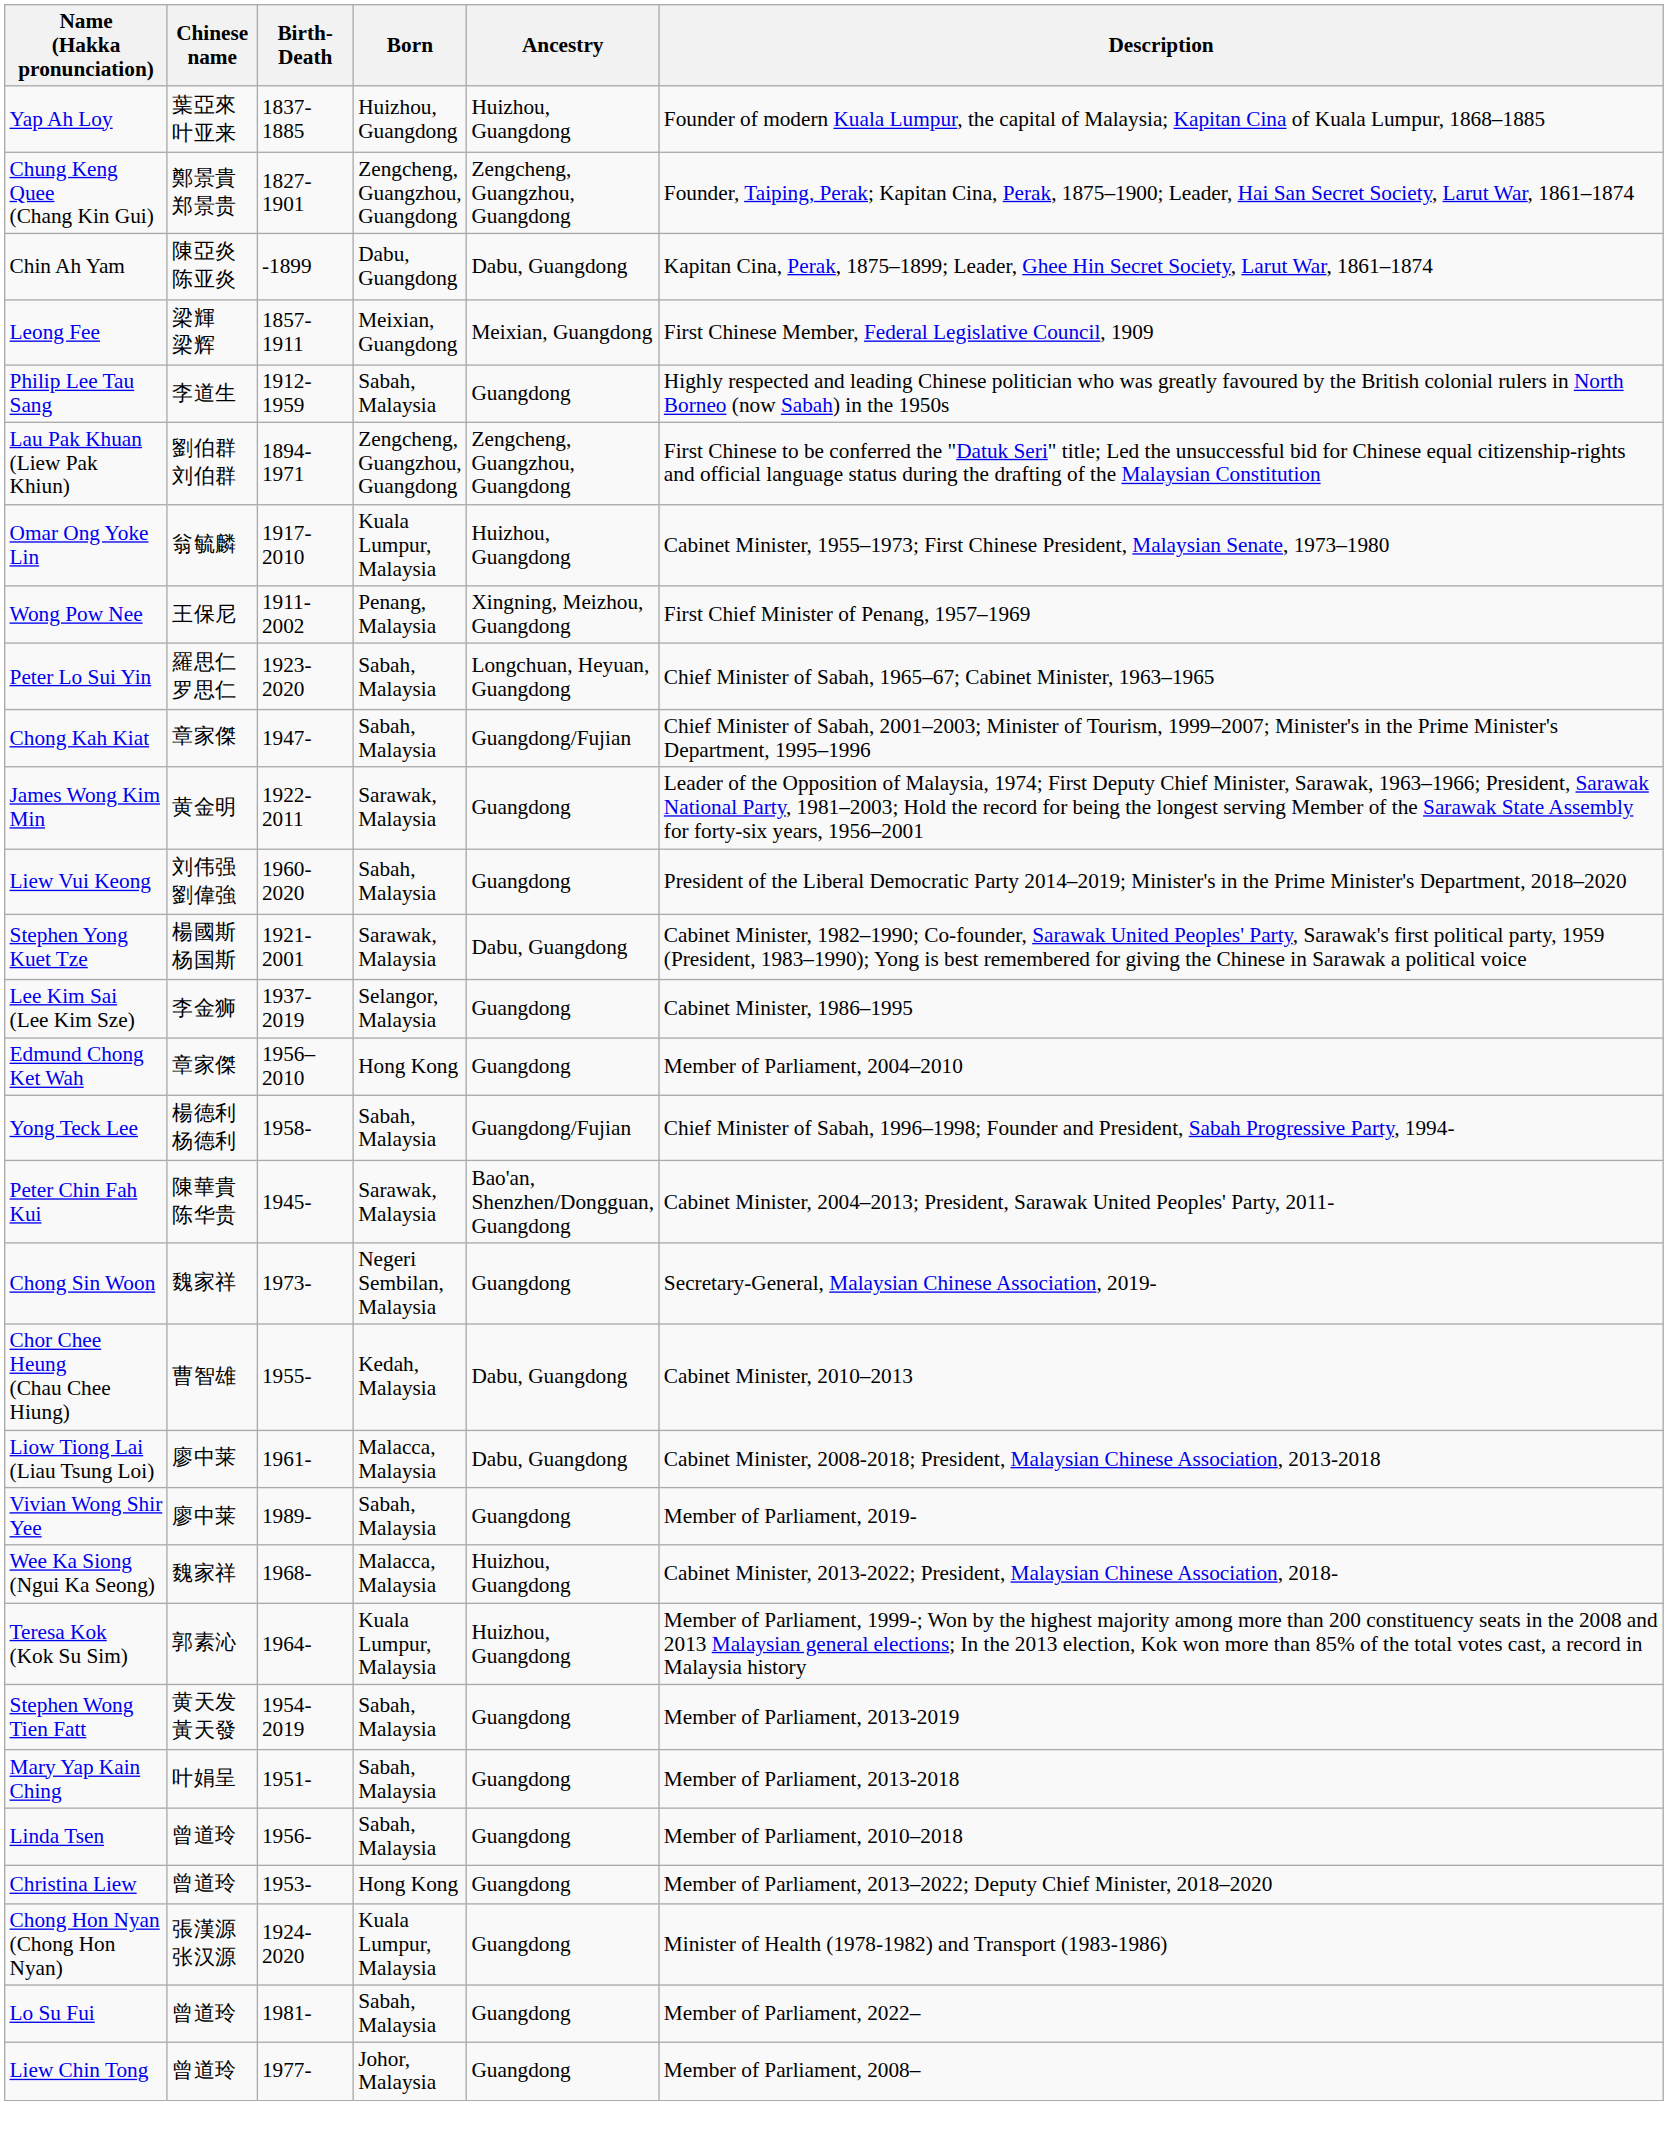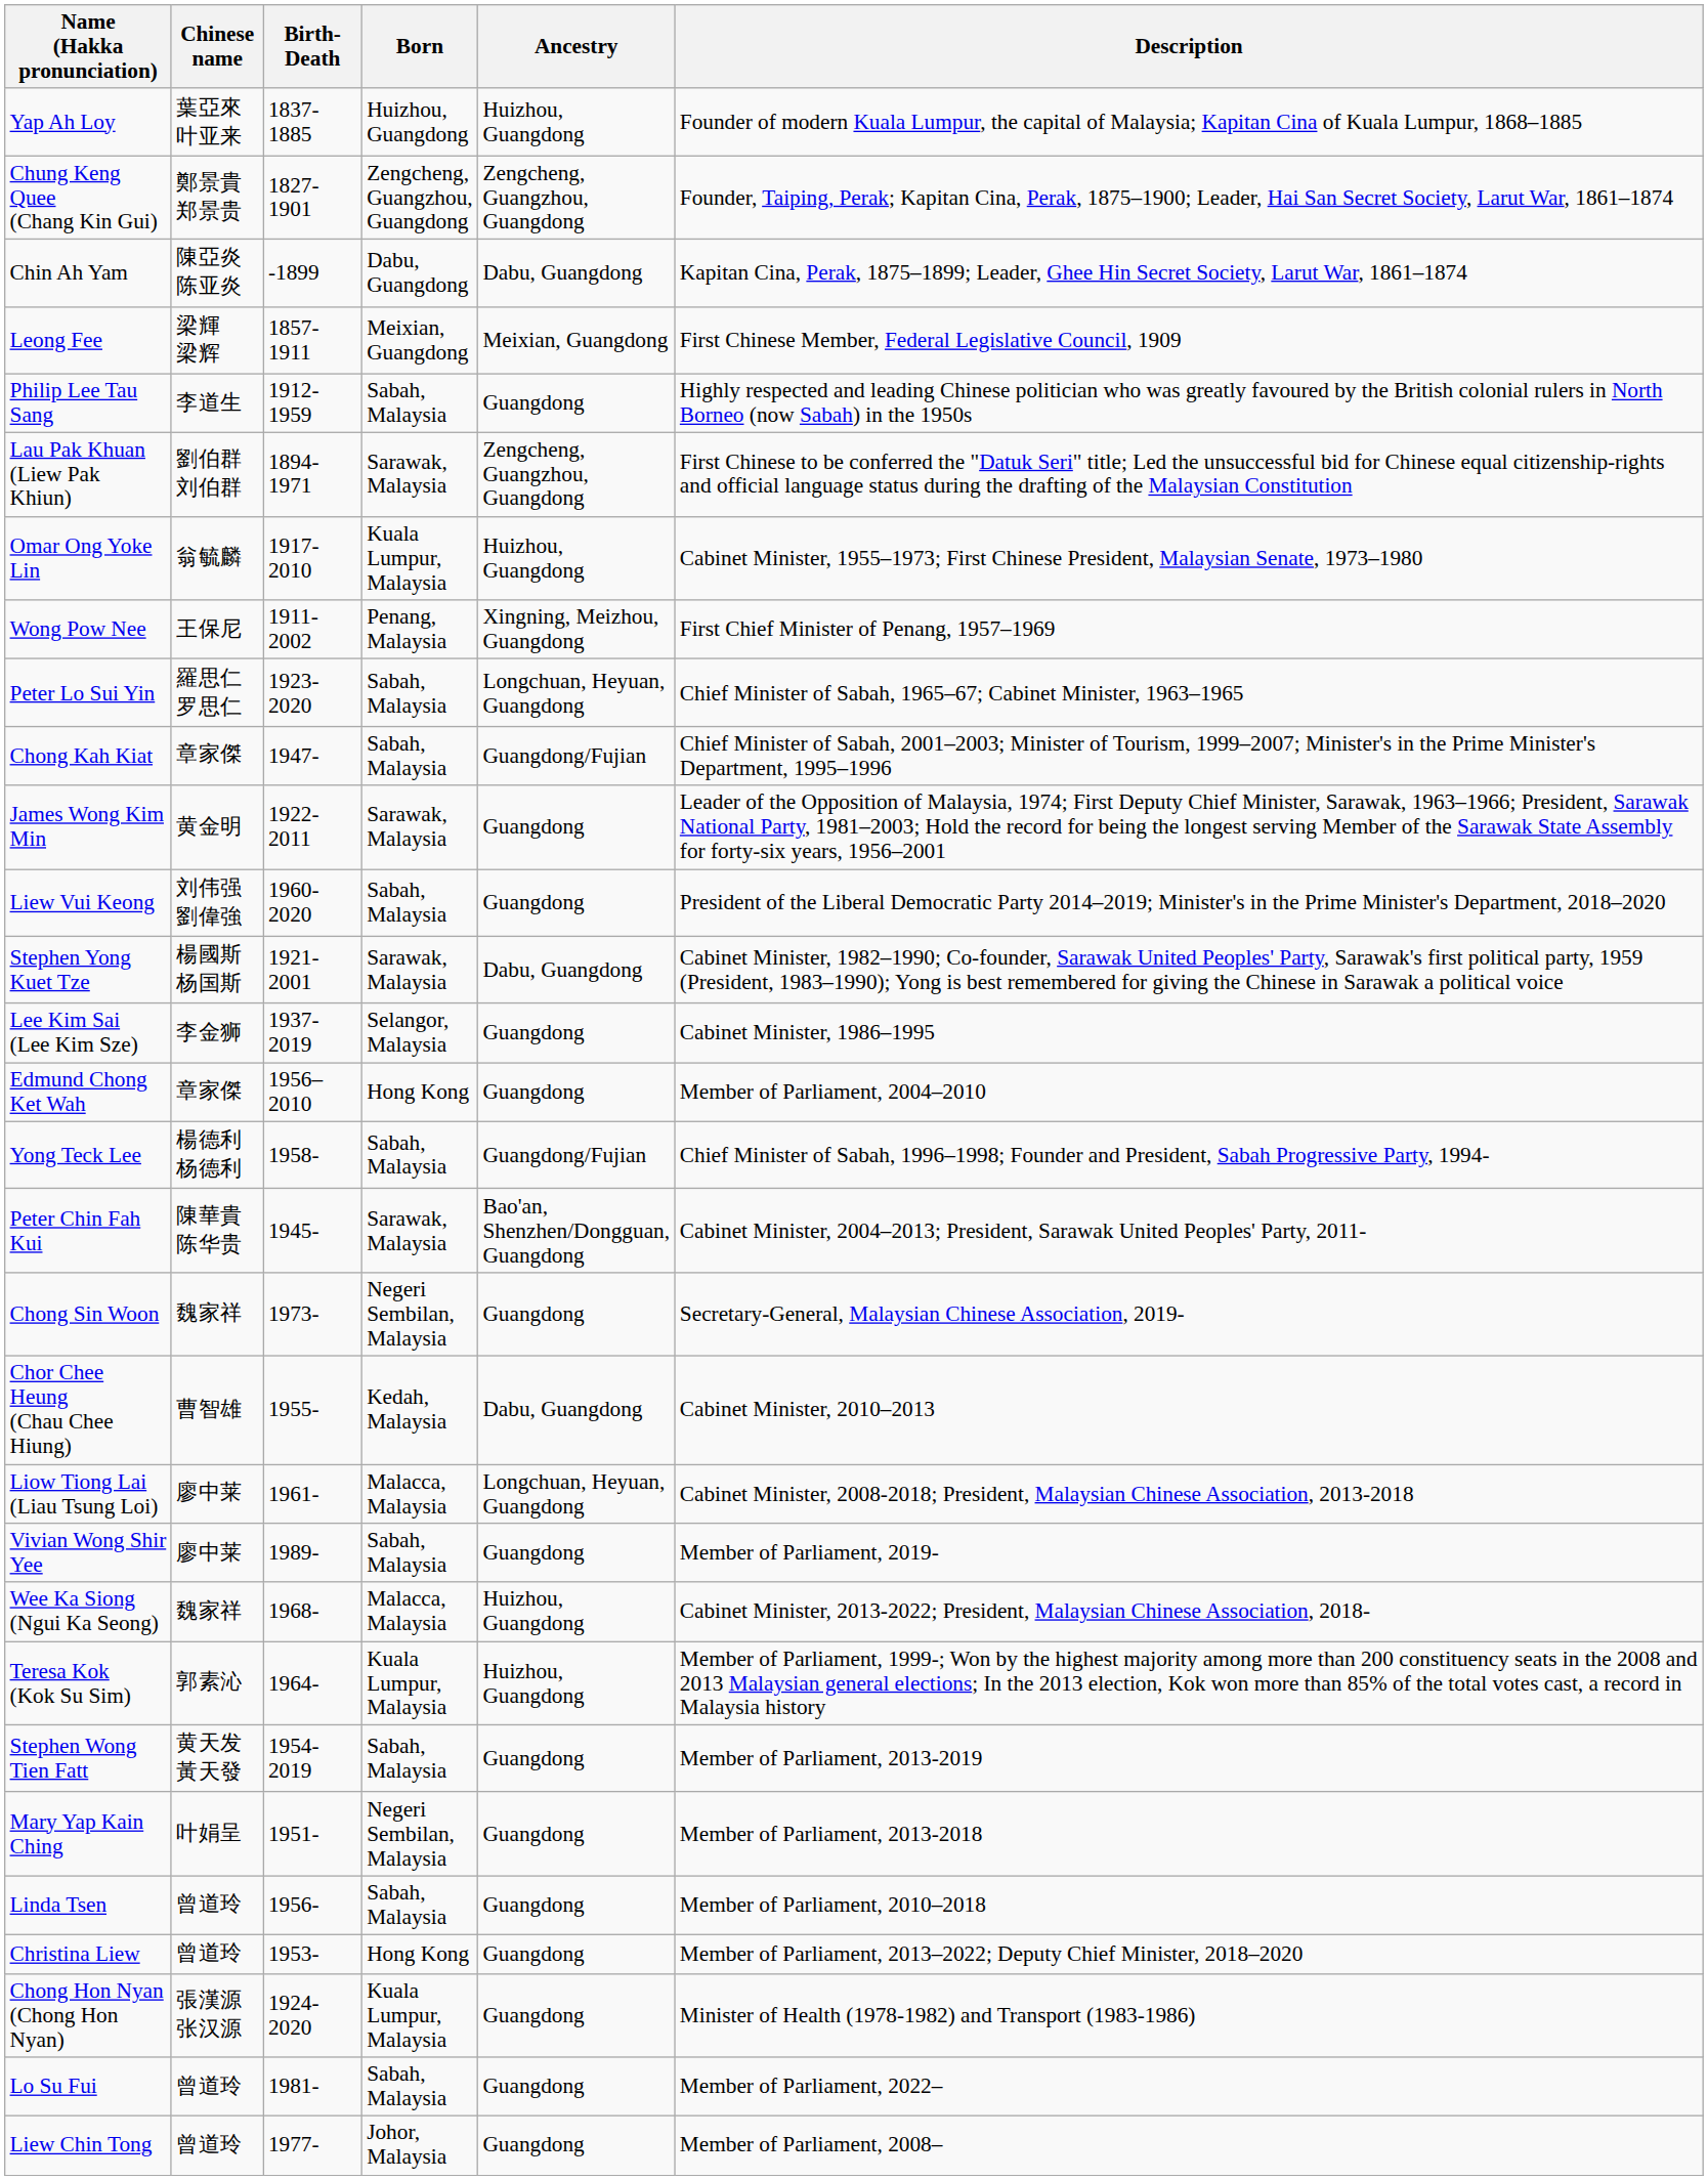 <table class="wikitable">
 <tr>
 <th width="115">Name<br>(Hakka pronunciation)</th>
 <th width="60">Chinese name</th>
 <th width="65">Birth-Death</th>
 <th width="75">Born</th>
 <th width="75">Ancestry</th>
 <th>Description</th>
 </tr>
 <tr>
 <td><a href='#'>Yap Ah Loy</a></td>
 <td>葉亞來<br>叶亚来</td>
 <td>1837-1885</td>
 <td>Huizhou, Guangdong</td>
 <td>Huizhou, Guangdong</td>
 <td>Founder of modern <a href='#'>Kuala Lumpur</a>, the capital of Malaysia; <a href='#'>Kapitan Cina</a> of Kuala Lumpur, 1868–1885</td>
 </tr>
 <tr>
 <td><a href='#'>Chung Keng Quee</a><br>(Chang Kin Gui)</td>
 <td>鄭景貴<br>郑景贵</td>
 <td>1827-1901</td>
 <td>Zengcheng, Guangzhou, Guangdong</td>
 <td>Zengcheng, Guangzhou, Guangdong</td>
 <td>Founder, <a href='#'>Taiping, Perak</a>; Kapitan Cina, <a href='#'>Perak</a>, 1875–1900; Leader, <a href='#'>Hai San Secret Society</a>, <a href='#'>Larut War</a>, 1861–1874</td>
 </tr>
 <tr>
 <td>Chin Ah Yam</td>
 <td>陳亞炎<br>陈亚炎</td>
 <td>-1899</td>
 <td>Dabu, Guangdong</td>
 <td>Dabu, Guangdong</td>
 <td>Kapitan Cina, <a href='#'>Perak</a>, 1875–1899; Leader, <a href='#'>Ghee Hin Secret Society</a>, <a href='#'>Larut War</a>, 1861–1874</td>
 </tr>
 <tr>
 <td><a href='#'>Leong Fee</a></td>
 <td>梁輝<br>梁辉</td>
 <td>1857-1911</td>
 <td>Meixian, Guangdong</td>
 <td>Meixian, Guangdong</td>
 <td>First Chinese Member, <a href='#'>Federal Legislative Council</a>, 1909</td>
 </tr>
 <tr>
 <td><a href='#'>Philip Lee Tau Sang</a></td>
 <td>李道生</td>
 <td>1912-1959</td>
 <td>Sabah, Malaysia</td>
 <td>Guangdong</td>
 <td>Highly respected and leading Chinese politician who was greatly favoured by the British colonial rulers in <a href='#'>North Borneo</a> (now <a href='#'>Sabah</a>) in the 1950s</td>
 </tr>
 <tr>
 <td><a href='#'>Lau Pak Khuan</a><br>(Liew Pak Khiun)</td>
 <td>劉伯群<br>刘伯群</td>
 <td>1894-1971</td>
-<td>Zengcheng, Guangzhou, Guangdong</td>
+<td>Sarawak, Malaysia</td>
 <td>Zengcheng, Guangzhou, Guangdong</td>
 <td>First Chinese to be conferred the "<a href='#'>Datuk Seri</a>" title; Led the unsuccessful bid for Chinese equal citizenship-rights and official language status during the drafting of the <a href='#'>Malaysian Constitution</a></td>
 </tr>
 <tr>
 <td><a href='#'>Omar Ong Yoke Lin</a></td>
 <td>翁毓麟</td>
 <td>1917-2010</td>
 <td>Kuala Lumpur, Malaysia</td>
 <td>Huizhou, Guangdong</td>
 <td>Cabinet Minister, 1955–1973; First Chinese President, <a href='#'>Malaysian Senate</a>, 1973–1980</td>
 </tr>
 <tr>
 <td><a href='#'>Wong Pow Nee</a></td>
 <td>王保尼</td>
 <td>1911-2002</td>
 <td>Penang, Malaysia</td>
 <td>Xingning, Meizhou, Guangdong</td>
 <td>First Chief Minister of Penang, 1957–1969</td>
 </tr>
 <tr>
 <td><a href='#'>Peter Lo Sui Yin</a></td>
 <td>羅思仁<br>罗思仁</td>
 <td>1923-2020</td>
 <td>Sabah, Malaysia</td>
 <td>Longchuan, Heyuan, Guangdong</td>
 <td>Chief Minister of Sabah, 1965–67; Cabinet Minister, 1963–1965</td>
 </tr>
 <tr>
 <td><a href='#'>Chong Kah Kiat</a></td>
 <td>章家傑</td>
 <td>1947-</td>
 <td>Sabah, Malaysia</td>
 <td>Guangdong/Fujian</td>
 <td>Chief Minister of Sabah, 2001–2003; Minister of Tourism, 1999–2007; Minister's in the Prime Minister's Department, 1995–1996</td>
 </tr>
 <tr>
 <td><a href='#'>James Wong Kim Min</a></td>
 <td>黄金明</td>
 <td>1922-2011</td>
 <td>Sarawak, Malaysia</td>
 <td>Guangdong</td>
 <td>Leader of the Opposition of Malaysia, 1974; First Deputy Chief Minister, Sarawak, 1963–1966; President, <a href='#'>Sarawak National Party</a>, 1981–2003; Hold the record for being the longest serving Member of the <a href='#'>Sarawak State Assembly</a> for forty-six years, 1956–2001</td>
 </tr>
 <tr>
 <td><a href='#'>Liew Vui Keong</a></td>
 <td>刘伟强<br>劉偉強</td>
 <td>1960-2020</td>
 <td>Sabah, Malaysia</td>
 <td>Guangdong</td>
 <td>President of the Liberal Democratic Party 2014–2019; Minister's in the Prime Minister's Department, 2018–2020</td>
 </tr>
 <tr>
 <td><a href='#'>Stephen Yong Kuet Tze</a></td>
 <td>楊國斯<br>杨国斯</td>
 <td>1921-2001</td>
 <td>Sarawak, Malaysia</td>
 <td>Dabu, Guangdong</td>
 <td>Cabinet Minister, 1982–1990; Co-founder, <a href='#'>Sarawak United Peoples' Party</a>, Sarawak's first political party, 1959 (President, 1983–1990); Yong is best remembered for giving the Chinese in Sarawak a political voice</td>
 </tr>
 <tr>
 <td><a href='#'>Lee Kim Sai</a> <br>(Lee Kim Sze)</td>
 <td>李金狮</td>
 <td>1937-2019</td>
 <td>Selangor, Malaysia</td>
 <td>Guangdong</td>
 <td>Cabinet Minister, 1986–1995</td>
 </tr>
 <tr>
 <td><a href='#'>Edmund Chong Ket Wah</a></td>
 <td>章家傑</td>
 <td>1956–2010</td>
 <td>Hong Kong</td>
 <td>Guangdong</td>
 <td>Member of Parliament, 2004–2010</td>
 </tr>
 <tr>
 <td><a href='#'>Yong Teck Lee</a></td>
 <td>楊德利<br>杨德利</td>
 <td>1958-</td>
 <td>Sabah, Malaysia</td>
 <td>Guangdong/Fujian</td>
 <td>Chief Minister of Sabah, 1996–1998; Founder and President, <a href='#'>Sabah Progressive Party</a>, 1994-</td>
 </tr>
 <tr>
 <td><a href='#'>Peter Chin Fah Kui</a></td>
 <td>陳華貴<br>陈华贵</td>
 <td>1945-</td>
 <td>Sarawak, Malaysia</td>
 <td>Bao'an, Shenzhen/Dongguan, Guangdong</td>
 <td>Cabinet Minister, 2004–2013; President, Sarawak United Peoples' Party, 2011-</td>
 </tr>
 <tr>
 <td><a href='#'>Chong Sin Woon</a></td>
 <td>魏家祥</td>
 <td>1973-</td>
 <td>Negeri Sembilan, Malaysia</td>
 <td>Guangdong</td>
 <td>Secretary-General, <a href='#'>Malaysian Chinese Association</a>, 2019-</td>
 </tr>
 <tr>
 <td><a href='#'>Chor Chee Heung</a><br>(Chau Chee Hiung)</td>
 <td>曹智雄</td>
 <td>1955-</td>
 <td>Kedah, Malaysia</td>
 <td>Dabu, Guangdong</td>
 <td>Cabinet Minister, 2010–2013</td>
 </tr>
 <tr>
 <td><a href='#'>Liow Tiong Lai</a><br>(Liau Tsung Loi)</td>
 <td>廖中莱</td>
 <td>1961-</td>
 <td>Malacca, Malaysia</td>
-<td>Dabu, Guangdong</td>
+<td>Longchuan, Heyuan, Guangdong</td>
 <td>Cabinet Minister, 2008-2018; President, <a href='#'>Malaysian Chinese Association</a>, 2013-2018</td>
 </tr>
 <tr>
 <td><a href='#'>Vivian Wong Shir Yee</a></td>
 <td>廖中莱</td>
 <td>1989-</td>
 <td>Sabah, Malaysia</td>
 <td>Guangdong</td>
 <td>Member of Parliament, 2019-</td>
 </tr>
 <tr>
 <td><a href='#'>Wee Ka Siong</a><br>(Ngui Ka Seong)</td>
 <td>魏家祥</td>
 <td>1968-</td>
 <td>Malacca, Malaysia</td>
 <td>Huizhou, Guangdong</td>
 <td>Cabinet Minister, 2013-2022; President, <a href='#'>Malaysian Chinese Association</a>, 2018-</td>
 </tr>
 <tr>
 <td><a href='#'>Teresa Kok</a><br>(Kok Su Sim)</td>
 <td>郭素沁</td>
 <td>1964-</td>
 <td>Kuala Lumpur, Malaysia</td>
 <td>Huizhou, Guangdong</td>
 <td>Member of Parliament, 1999-; Won by the highest majority among more than 200 constituency seats in the 2008 and 2013 <a href='#'>Malaysian general elections</a>; In the 2013 election, Kok won more than 85% of the total votes cast, a record in Malaysia history</td>
 </tr>
 <tr>
 <td><a href='#'>Stephen Wong Tien Fatt</a></td>
 <td>黄天发<br>黃天發</td>
 <td>1954-2019</td>
 <td>Sabah, Malaysia</td>
 <td>Guangdong</td>
 <td>Member of Parliament, 2013-2019</td>
 </tr>
 <tr>
 <td><a href='#'>Mary Yap Kain Ching</a></td>
 <td>叶娟呈</td>
 <td>1951-</td>
-<td>Sabah, Malaysia</td>
+<td>Negeri Sembilan, Malaysia</td>
 <td>Guangdong</td>
 <td>Member of Parliament, 2013-2018</td>
 </tr>
 <tr>
 <td><a href='#'>Linda Tsen</a></td>
 <td>曾道玲</td>
 <td>1956-</td>
 <td>Sabah, Malaysia</td>
 <td>Guangdong</td>
 <td>Member of Parliament, 2010–2018</td>
 </tr>
 <tr>
 <td><a href='#'>Christina Liew</a></td>
 <td>曾道玲</td>
 <td>1953-</td>
 <td>Hong Kong</td>
 <td>Guangdong</td>
 <td>Member of Parliament, 2013–2022; Deputy Chief Minister, 2018–2020</td>
 </tr>
 <tr>
 <td><a href='#'>Chong Hon Nyan</a><br>(Chong Hon Nyan)</td>
 <td>張漢源<br>张汉源</td>
 <td>1924-2020</td>
 <td>Kuala Lumpur, Malaysia</td>
 <td>Guangdong</td>
 <td>Minister of Health (1978-1982) and Transport (1983-1986)</td>
 </tr>
 <tr>
 <td><a href='#'>Lo Su Fui</a></td>
 <td>曾道玲</td>
 <td>1981-</td>
 <td>Sabah, Malaysia</td>
 <td>Guangdong</td>
 <td>Member of Parliament, 2022–</td>
 </tr>
 <tr>
 <td><a href='#'>Liew Chin Tong</a></td>
 <td>曾道玲</td>
 <td>1977-</td>
 <td>Johor, Malaysia</td>
 <td>Guangdong</td>
 <td>Member of Parliament, 2008–</td>
 </tr>
 <tr>
 </tr>
 </table>
